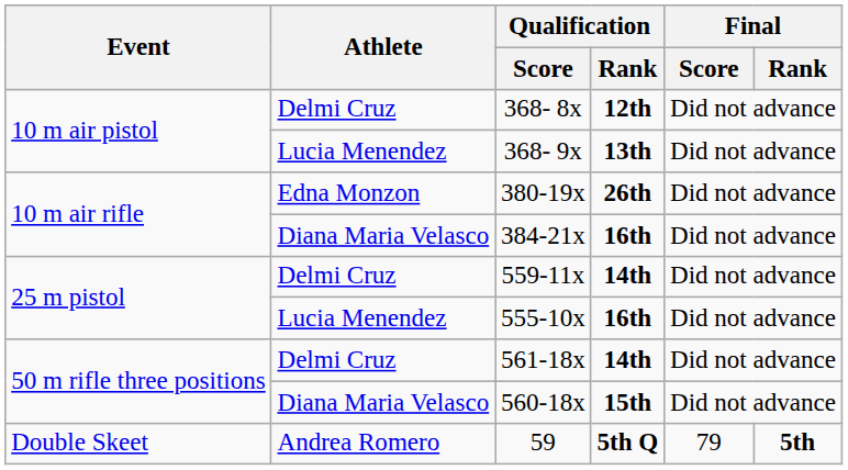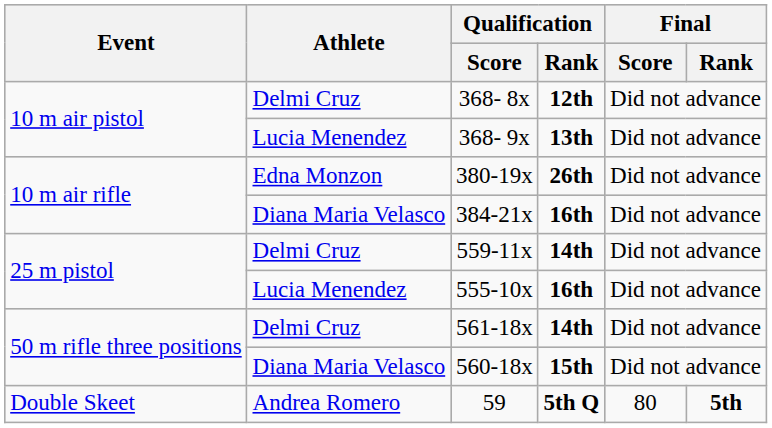 <table class="wikitable" style="font-size:90%">
 <tr>
 <th rowspan="2">Event</th>
 <th rowspan="2">Athlete</th>
 <th colspan="2">Qualification</th>
 <th colspan="2">Final</th>
 </tr>
 <tr>
 <th>Score</th>
 <th>Rank</th>
 <th>Score</th>
 <th>Rank</th>
 </tr>
 <tr>
 <td rowspan=2><a href='#'>10 m air pistol</a></td>
 <td><a href='#'>Delmi Cruz</a></td>
 <td align=center>368- 8x</td>
 <td align=center><strong>12th</strong></td>
 <td align=center colspan=2>Did not advance</td>
 </tr>
 <tr>
 <td><a href='#'>Lucia Menendez</a></td>
 <td align=center>368- 9x</td>
 <td align=center><strong>13th</strong></td>
 <td align=center colspan=2>Did not advance</td>
 </tr>
 <tr>
 <td rowspan=2><a href='#'>10 m air rifle</a></td>
 <td><a href='#'>Edna Monzon</a></td>
 <td align=center>380-19x</td>
 <td align=center><strong>26th</strong></td>
 <td align=center colspan=2>Did not advance</td>
 </tr>
 <tr>
 <td><a href='#'>Diana Maria Velasco</a></td>
 <td align=center>384-21x</td>
 <td align=center><strong>16th</strong></td>
 <td align=center colspan=2>Did not advance</td>
 </tr>
 <tr>
 <td rowspan=2><a href='#'>25 m pistol</a></td>
 <td><a href='#'>Delmi Cruz</a></td>
 <td align=center>559-11x</td>
 <td align=center><strong>14th</strong></td>
 <td align=center colspan=2>Did not advance</td>
 </tr>
 <tr>
 <td><a href='#'>Lucia Menendez</a></td>
 <td align=center>555-10x</td>
 <td align=center><strong>16th</strong></td>
 <td align=center colspan=2>Did not advance</td>
 </tr>
 <tr>
 <td rowspan=2><a href='#'>50 m rifle three positions</a></td>
 <td><a href='#'>Delmi Cruz</a></td>
 <td align=center>561-18x</td>
 <td align=center><strong>14th</strong></td>
 <td align=center colspan=2>Did not advance</td>
 </tr>
 <tr>
 <td><a href='#'>Diana Maria Velasco</a></td>
 <td align=center>560-18x</td>
 <td align=center><strong>15th</strong></td>
 <td align=center colspan=2>Did not advance</td>
 </tr>
 <tr>
 <td><a href='#'>Double Skeet</a></td>
 <td><a href='#'>Andrea Romero</a></td>
 <td align=center>59</td>
 <td align=center><strong>5th Q</strong></td>
-<td align=center>79</td>
+<td align=center>80</td>
 <td align=center><strong>5th</strong></td>
 </tr>
 </table>
